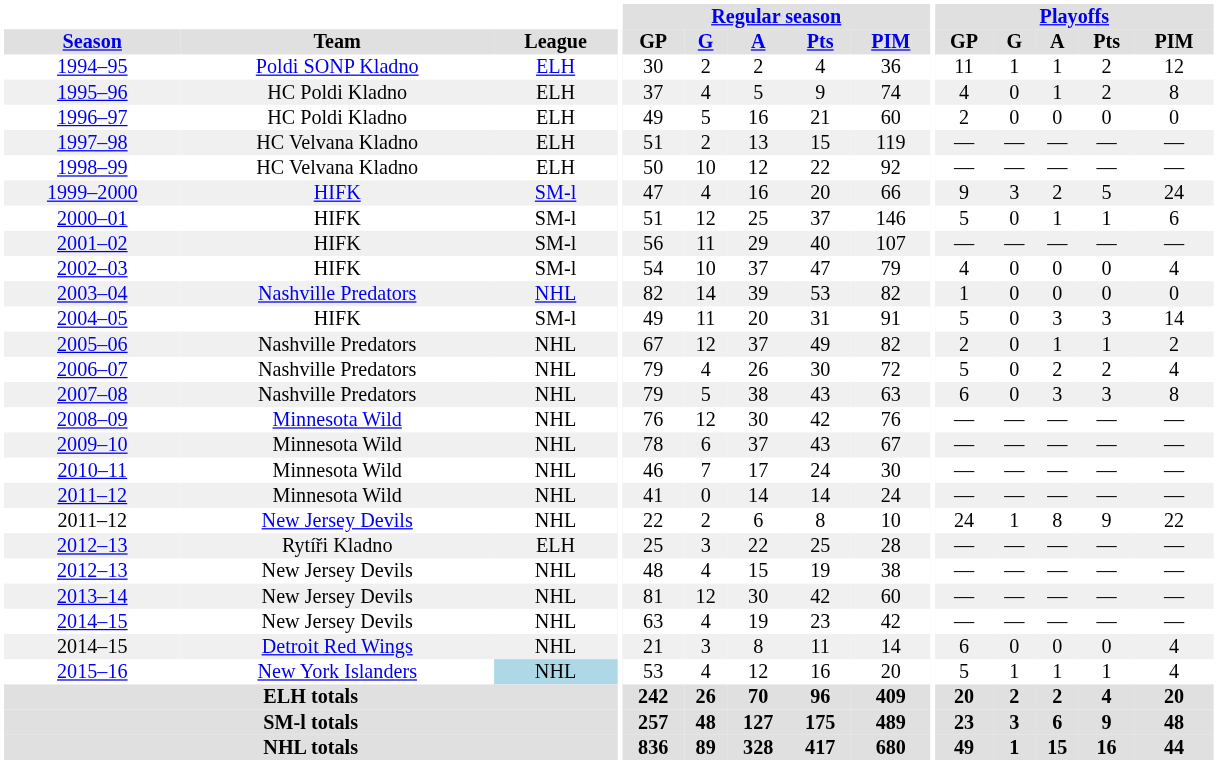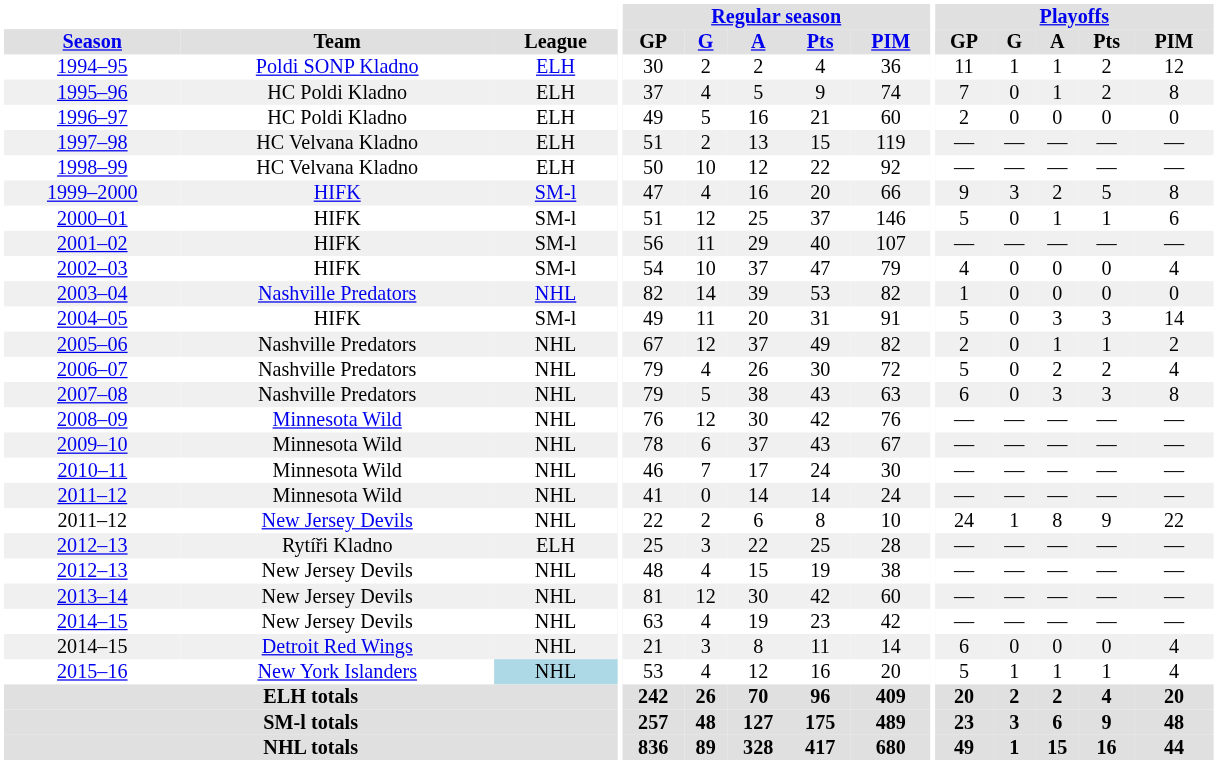 <table border="0" cellpadding="1" cellspacing="0" style="text-align:center; width:60em">
 <tr bgcolor="#e0e0e0">
 <th colspan="3"  bgcolor="#ffffff"></th>
 <th rowspan="99" bgcolor="#ffffff"></th>
 <th colspan="5"><a href='#'>Regular season</a></th>
 <th rowspan="99" bgcolor="#ffffff"></th>
 <th colspan="5"><a href='#'>Playoffs</a></th>
 </tr>
 <tr bgcolor="#e0e0e0">
 <th><a href='#'>Season</a></th>
 <th>Team</th>
 <th>League</th>
 <th>GP</th>
 <th><a href='#'>G</a></th>
 <th><a href='#'>A</a></th>
 <th><a href='#'>Pts</a></th>
 <th><a href='#'>PIM</a></th>
 <th>GP</th>
 <th>G</th>
 <th>A</th>
 <th>Pts</th>
 <th>PIM</th>
 </tr>
 <tr>
 <td><a href='#'>1994–95</a></td>
 <td><a href='#'>Poldi SONP Kladno</a></td>
 <td><a href='#'>ELH</a></td>
 <td>30</td>
 <td>2</td>
 <td>2</td>
 <td>4</td>
 <td>36</td>
 <td>11</td>
 <td>1</td>
 <td>1</td>
 <td>2</td>
 <td>12</td>
 </tr>
 <tr style="background:#f0f0f0;">
 <td><a href='#'>1995–96</a></td>
 <td>HC Poldi Kladno</td>
 <td>ELH</td>
 <td>37</td>
 <td>4</td>
 <td>5</td>
 <td>9</td>
 <td>74</td>
-<td>4</td>
+<td>7</td>
 <td>0</td>
 <td>1</td>
 <td>2</td>
 <td>8</td>
 </tr>
 <tr>
 <td><a href='#'>1996–97</a></td>
 <td>HC Poldi Kladno</td>
 <td>ELH</td>
 <td>49</td>
 <td>5</td>
 <td>16</td>
 <td>21</td>
 <td>60</td>
 <td>2</td>
 <td>0</td>
 <td>0</td>
 <td>0</td>
 <td>0</td>
 </tr>
 <tr style="background:#f0f0f0;">
 <td><a href='#'>1997–98</a></td>
 <td>HC Velvana Kladno</td>
 <td>ELH</td>
 <td>51</td>
 <td>2</td>
 <td>13</td>
 <td>15</td>
 <td>119</td>
 <td>—</td>
 <td>—</td>
 <td>—</td>
 <td>—</td>
 <td>—</td>
 </tr>
 <tr>
 <td><a href='#'>1998–99</a></td>
 <td>HC Velvana Kladno</td>
 <td>ELH</td>
 <td>50</td>
 <td>10</td>
 <td>12</td>
 <td>22</td>
 <td>92</td>
 <td>—</td>
 <td>—</td>
 <td>—</td>
 <td>—</td>
 <td>—</td>
 </tr>
 <tr style="background:#f0f0f0;">
 <td><a href='#'>1999–2000</a></td>
 <td><a href='#'>HIFK</a></td>
 <td><a href='#'>SM-l</a></td>
 <td>47</td>
 <td>4</td>
 <td>16</td>
 <td>20</td>
 <td>66</td>
 <td>9</td>
 <td>3</td>
 <td>2</td>
 <td>5</td>
-<td>24</td>
+<td>8</td>
 </tr>
 <tr>
 <td><a href='#'>2000–01</a></td>
 <td>HIFK</td>
 <td>SM-l</td>
 <td>51</td>
 <td>12</td>
 <td>25</td>
 <td>37</td>
 <td>146</td>
 <td>5</td>
 <td>0</td>
 <td>1</td>
 <td>1</td>
 <td>6</td>
 </tr>
 <tr style="background:#f0f0f0;">
 <td><a href='#'>2001–02</a></td>
 <td>HIFK</td>
 <td>SM-l</td>
 <td>56</td>
 <td>11</td>
 <td>29</td>
 <td>40</td>
 <td>107</td>
 <td>—</td>
 <td>—</td>
 <td>—</td>
 <td>—</td>
 <td>—</td>
 </tr>
 <tr>
 <td><a href='#'>2002–03</a></td>
 <td>HIFK</td>
 <td>SM-l</td>
 <td>54</td>
 <td>10</td>
 <td>37</td>
 <td>47</td>
 <td>79</td>
 <td>4</td>
 <td>0</td>
 <td>0</td>
 <td>0</td>
 <td>4</td>
 </tr>
 <tr style="background:#f0f0f0;">
 <td><a href='#'>2003–04</a></td>
 <td><a href='#'>Nashville Predators</a></td>
 <td><a href='#'>NHL</a></td>
 <td>82</td>
 <td>14</td>
 <td>39</td>
 <td>53</td>
 <td>82</td>
 <td>1</td>
 <td>0</td>
 <td>0</td>
 <td>0</td>
 <td>0</td>
 </tr>
 <tr>
 <td><a href='#'>2004–05</a></td>
 <td>HIFK</td>
 <td>SM-l</td>
 <td>49</td>
 <td>11</td>
 <td>20</td>
 <td>31</td>
 <td>91</td>
 <td>5</td>
 <td>0</td>
 <td>3</td>
 <td>3</td>
 <td>14</td>
 </tr>
 <tr style="background:#f0f0f0;">
 <td><a href='#'>2005–06</a></td>
 <td>Nashville Predators</td>
 <td>NHL</td>
 <td>67</td>
 <td>12</td>
 <td>37</td>
 <td>49</td>
 <td>82</td>
 <td>2</td>
 <td>0</td>
 <td>1</td>
 <td>1</td>
 <td>2</td>
 </tr>
 <tr>
 <td><a href='#'>2006–07</a></td>
 <td>Nashville Predators</td>
 <td>NHL</td>
 <td>79</td>
 <td>4</td>
 <td>26</td>
 <td>30</td>
 <td>72</td>
 <td>5</td>
 <td>0</td>
 <td>2</td>
 <td>2</td>
 <td>4</td>
 </tr>
 <tr style="background:#f0f0f0;">
 <td><a href='#'>2007–08</a></td>
 <td>Nashville Predators</td>
 <td>NHL</td>
 <td>79</td>
 <td>5</td>
 <td>38</td>
 <td>43</td>
 <td>63</td>
 <td>6</td>
 <td>0</td>
 <td>3</td>
 <td>3</td>
 <td>8</td>
 </tr>
 <tr>
 <td><a href='#'>2008–09</a></td>
 <td><a href='#'>Minnesota Wild</a></td>
 <td>NHL</td>
 <td>76</td>
 <td>12</td>
 <td>30</td>
 <td>42</td>
 <td>76</td>
 <td>—</td>
 <td>—</td>
 <td>—</td>
 <td>—</td>
 <td>—</td>
 </tr>
 <tr style="background:#f0f0f0;">
 <td><a href='#'>2009–10</a></td>
 <td>Minnesota Wild</td>
 <td>NHL</td>
 <td>78</td>
 <td>6</td>
 <td>37</td>
 <td>43</td>
 <td>67</td>
 <td>—</td>
 <td>—</td>
 <td>—</td>
 <td>—</td>
 <td>—</td>
 </tr>
 <tr>
 <td><a href='#'>2010–11</a></td>
 <td>Minnesota Wild</td>
 <td>NHL</td>
 <td>46</td>
 <td>7</td>
 <td>17</td>
 <td>24</td>
 <td>30</td>
 <td>—</td>
 <td>—</td>
 <td>—</td>
 <td>—</td>
 <td>—</td>
 </tr>
 <tr style="background:#f0f0f0;">
 <td><a href='#'>2011–12</a></td>
 <td>Minnesota Wild</td>
 <td>NHL</td>
 <td>41</td>
 <td>0</td>
 <td>14</td>
 <td>14</td>
 <td>24</td>
 <td>—</td>
 <td>—</td>
 <td>—</td>
 <td>—</td>
 <td>—</td>
 </tr>
 <tr>
 <td>2011–12</td>
 <td><a href='#'>New Jersey Devils</a></td>
 <td>NHL</td>
 <td>22</td>
 <td>2</td>
 <td>6</td>
 <td>8</td>
 <td>10</td>
 <td>24</td>
 <td>1</td>
 <td>8</td>
 <td>9</td>
 <td>22</td>
 </tr>
 <tr style="background:#f0f0f0;">
 <td><a href='#'>2012–13</a></td>
 <td>Rytíři Kladno</td>
 <td>ELH</td>
 <td>25</td>
 <td>3</td>
 <td>22</td>
 <td>25</td>
 <td>28</td>
 <td>—</td>
 <td>—</td>
 <td>—</td>
 <td>—</td>
 <td>—</td>
 </tr>
 <tr>
 <td><a href='#'>2012–13</a></td>
 <td>New Jersey Devils</td>
 <td>NHL</td>
 <td>48</td>
 <td>4</td>
 <td>15</td>
 <td>19</td>
 <td>38</td>
 <td>—</td>
 <td>—</td>
 <td>—</td>
 <td>—</td>
 <td>—</td>
 </tr>
 <tr style="background:#f0f0f0;">
 <td><a href='#'>2013–14</a></td>
 <td>New Jersey Devils</td>
 <td>NHL</td>
 <td>81</td>
 <td>12</td>
 <td>30</td>
 <td>42</td>
 <td>60</td>
 <td>—</td>
 <td>—</td>
 <td>—</td>
 <td>—</td>
 <td>—</td>
 </tr>
 <tr>
 <td><a href='#'>2014–15</a></td>
 <td>New Jersey Devils</td>
 <td>NHL</td>
 <td>63</td>
 <td>4</td>
 <td>19</td>
 <td>23</td>
 <td>42</td>
 <td>—</td>
 <td>—</td>
 <td>—</td>
 <td>—</td>
 <td>—</td>
 </tr>
 <tr style="background:#f0f0f0;">
 <td>2014–15</td>
 <td><a href='#'>Detroit Red Wings</a></td>
 <td>NHL</td>
 <td>21</td>
 <td>3</td>
 <td>8</td>
 <td>11</td>
 <td>14</td>
 <td>6</td>
 <td>0</td>
 <td>0</td>
 <td>0</td>
 <td>4</td>
 </tr>
 <tr>
 <td><a href='#'>2015–16</a></td>
 <td><a href='#'>New York Islanders</a></td>
 <td style="background: lightblue;">NHL</td>
 <td>53</td>
 <td>4</td>
 <td>12</td>
 <td>16</td>
 <td>20</td>
 <td>5</td>
 <td>1</td>
 <td>1</td>
 <td>1</td>
 <td>4</td>
 </tr>
 <tr style="background:#e0e0e0;">
 <th colspan="3">ELH totals</th>
 <th>242</th>
 <th>26</th>
 <th>70</th>
 <th>96</th>
 <th>409</th>
 <th>20</th>
 <th>2</th>
 <th>2</th>
 <th>4</th>
 <th>20</th>
 </tr>
 <tr style="background:#e0e0e0;">
 <th colspan="3">SM-l totals</th>
 <th>257</th>
 <th>48</th>
 <th>127</th>
 <th>175</th>
 <th>489</th>
 <th>23</th>
 <th>3</th>
 <th>6</th>
 <th>9</th>
 <th>48</th>
 </tr>
 <tr style="background:#e0e0e0;">
 <th colspan="3">NHL totals</th>
 <th>836</th>
 <th>89</th>
 <th>328</th>
 <th>417</th>
 <th>680</th>
 <th>49</th>
 <th>1</th>
 <th>15</th>
 <th>16</th>
 <th>44</th>
 </tr>
 </table>
